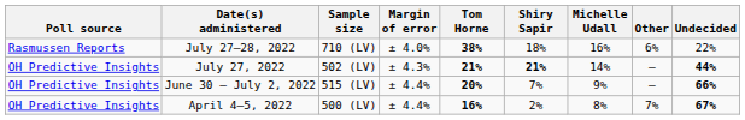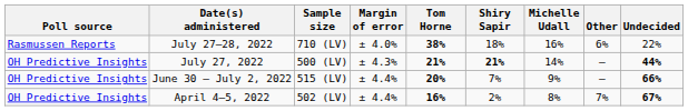 <table class="wikitable" style="font-size:90%;text-align:center;">
 <tr valign=bottom>
 <th>Poll source</th>
 <th>Date(s)<br>administered</th>
 <th>Sample<br>size</th>
 <th>Margin<br>of error</th>
 <th style="width:60px;">Tom<br>Horne</th>
 <th style="width:60px;">Shiry<br>Sapir</th>
 <th style="width:60px;">Michelle<br>Udall</th>
 <th>Other</th>
 <th>Undecided</th>
 </tr>
 <tr>
 <td style="text-align:left;"><a href='#'>Rasmussen Reports</a></td>
 <td>July 27–28, 2022</td>
 <td>710 (LV)</td>
 <td>± 4.0%</td>
 <td><strong>38%</strong></td>
 <td>18%</td>
 <td>16%</td>
 <td>6%</td>
 <td>22%</td>
 </tr>
 <tr>
 <td style="text-align:left;"><a href='#'>OH Predictive Insights</a></td>
 <td>July 27, 2022</td>
-<td>502 (LV)</td>
+<td>500 (LV)</td>
 <td>± 4.3%</td>
 <td><strong>21%</strong></td>
 <td><strong>21%</strong></td>
 <td>14%</td>
 <td>–</td>
 <td><strong>44%</strong></td>
 </tr>
 <tr>
 <td style="text-align:left;"><a href='#'>OH Predictive Insights</a></td>
 <td>June 30 – July 2, 2022</td>
 <td>515 (LV)</td>
 <td>± 4.4%</td>
 <td><strong>20%</strong></td>
 <td>7%</td>
 <td>9%</td>
 <td>–</td>
 <td><strong>66%</strong></td>
 </tr>
 <tr>
 <td style="text-align:left;"><a href='#'>OH Predictive Insights</a></td>
 <td>April 4–5, 2022</td>
-<td>500 (LV)</td>
+<td>502 (LV)</td>
 <td>± 4.4%</td>
 <td><strong>16%</strong></td>
 <td>2%</td>
 <td>8%</td>
 <td>7%</td>
 <td><strong>67%</strong></td>
 </tr>
 </table>
